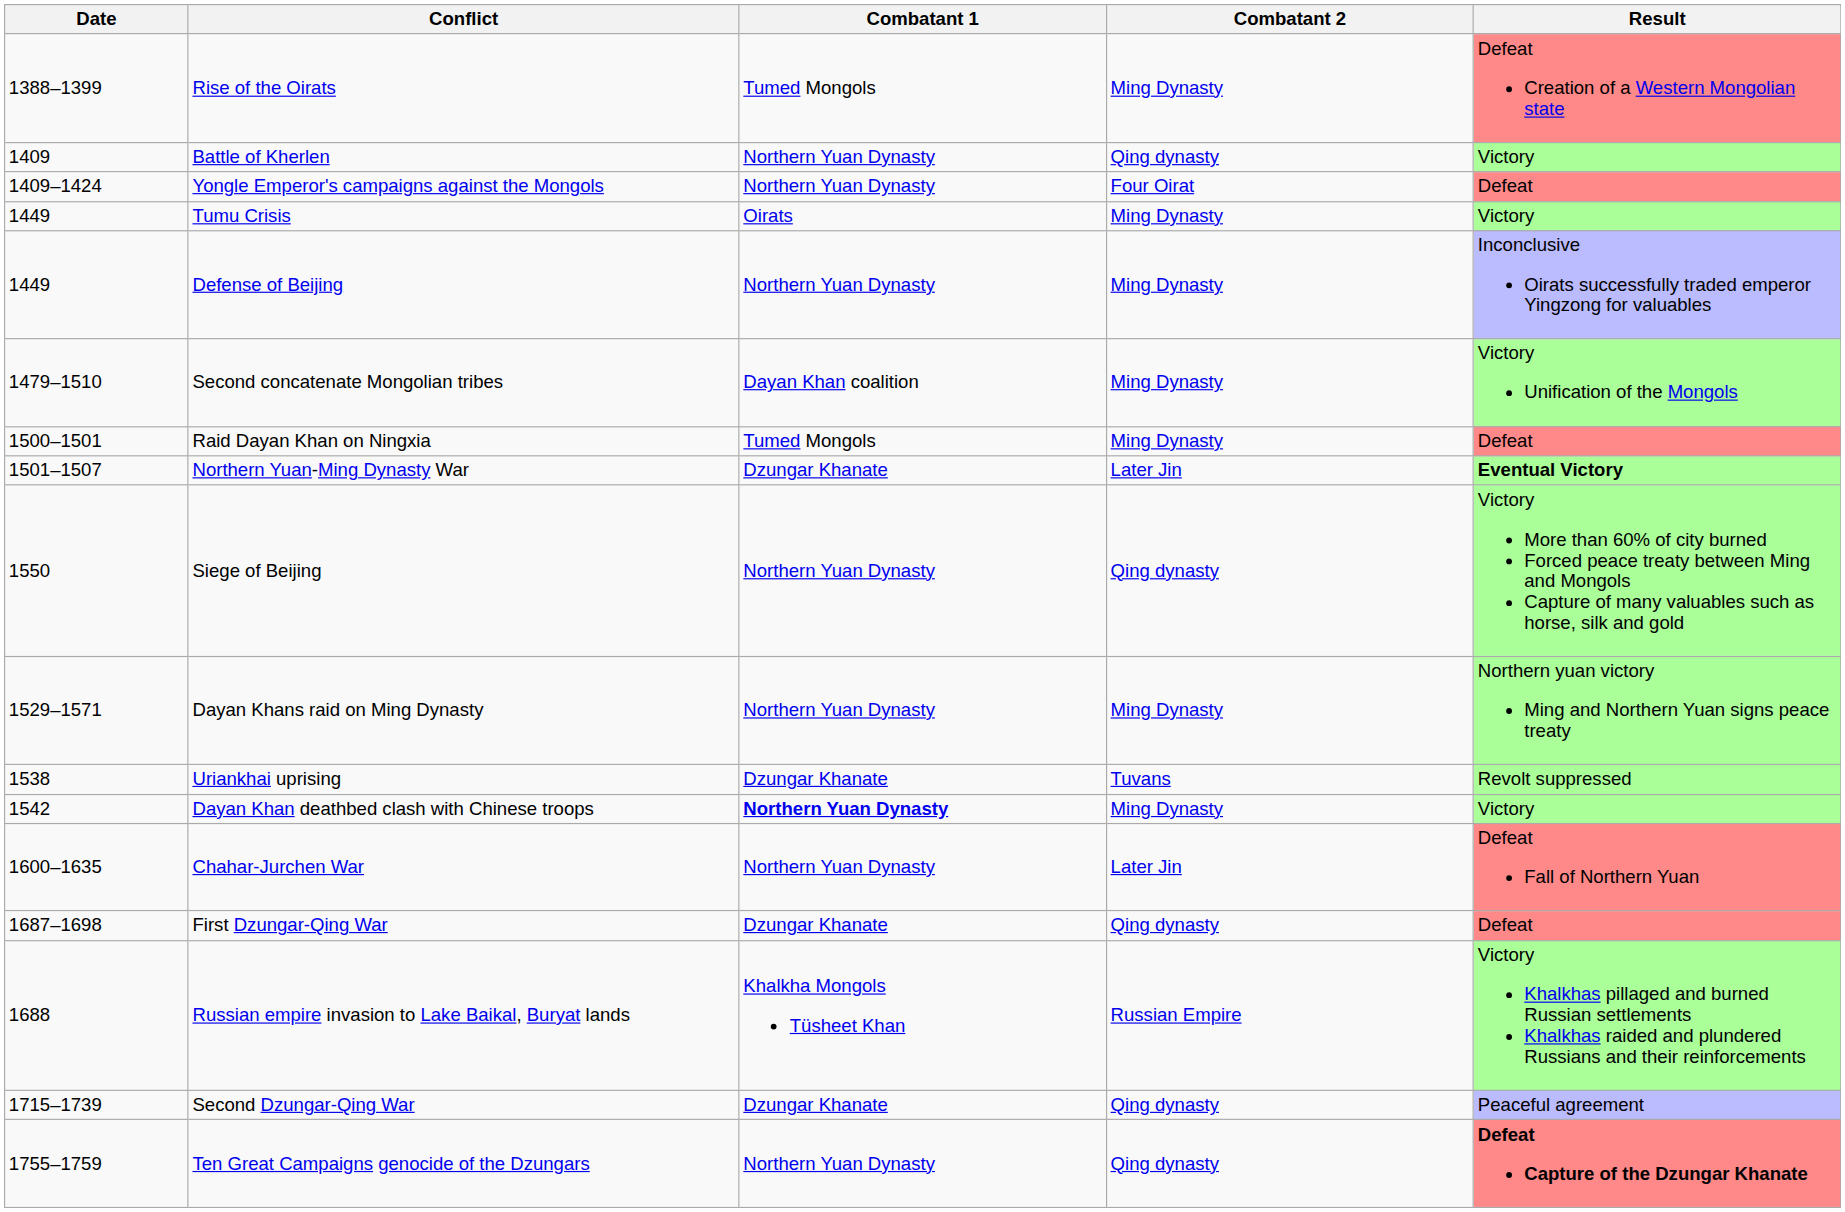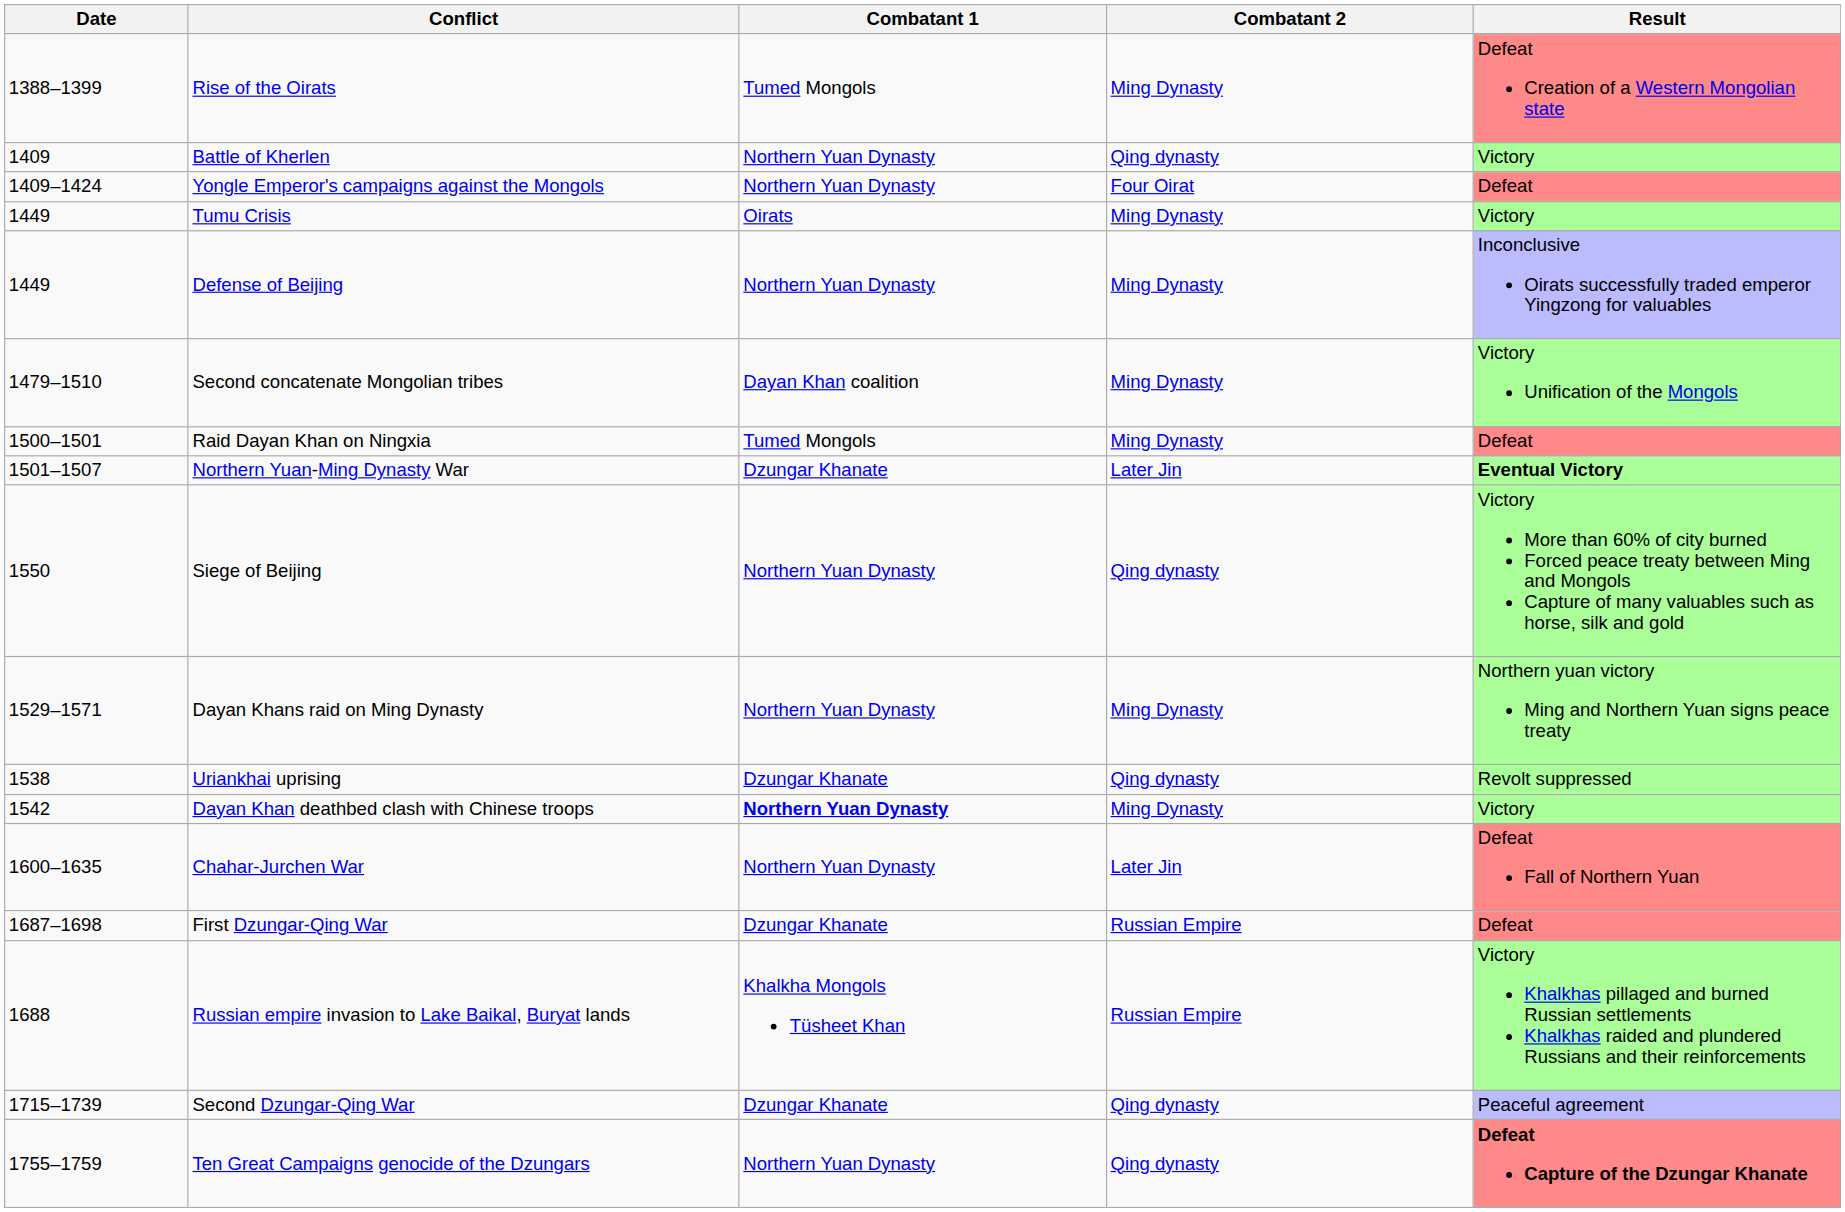 <table class="wikitable" width="100%">
 <tr>
 <th width="10%">Date</th>
 <th width="30%">Conflict</th>
 <th width="20%">Combatant 1</th>
 <th width="20%">Combatant 2</th>
 <th width="20%">Result</th>
 </tr>
 <tr>
 <td>1388–1399</td>
 <td><a href='#'>Rise of the Oirats</a></td>
 <td><a href='#'>Tumed</a> Mongols</td>
 <td><a href='#'>Ming Dynasty</a></td>
 <td style="background:#F88">Defeat<br><ul><li>Creation of a <a href='#'>Western Mongolian state</a></li></ul></td>
 </tr>
 <tr>
 <td>1409</td>
 <td><a href='#'>Battle of Kherlen</a></td>
 <td><a href='#'>Northern Yuan Dynasty</a></td>
 <td><a href='#'>Qing dynasty</a></td>
 <td style="background:#AF9">Victory</td>
 </tr>
 <tr>
 <td>1409–1424</td>
 <td><a href='#'>Yongle Emperor's campaigns against the Mongols</a></td>
 <td><a href='#'>Northern Yuan Dynasty</a></td>
 <td><a href='#'>Four Oirat</a></td>
 <td style="background:#F88">Defeat</td>
 </tr>
 <tr>
 <td>1449</td>
 <td><a href='#'>Tumu Crisis</a></td>
 <td><a href='#'>Oirats</a></td>
 <td><a href='#'>Ming Dynasty</a></td>
 <td style="background:#AF9">Victory</td>
 </tr>
 <tr>
 <td>1449</td>
 <td><a href='#'>Defense of Beijing</a></td>
 <td><a href='#'>Northern Yuan Dynasty</a></td>
 <td><a href='#'>Ming Dynasty</a></td>
 <td style="background:#BBF">Inconclusive<br><ul><li>Oirats successfully traded emperor Yingzong for valuables</li></ul></td>
 </tr>
 <tr>
 <td>1479–1510</td>
 <td>Second concatenate Mongolian tribes</td>
 <td><a href='#'>Dayan Khan</a> coalition</td>
 <td><a href='#'>Ming Dynasty</a></td>
 <td style="background:#AF9">Victory<br><ul><li>Unification of the <a href='#'>Mongols</a></li></ul></td>
 </tr>
 <tr>
 <td>1500–1501</td>
 <td>Raid Dayan Khan on Ningxia</td>
 <td><a href='#'>Tumed</a> Mongols</td>
 <td><a href='#'>Ming Dynasty</a></td>
 <td style="background:#F88">Defeat</td>
 </tr>
 <tr>
 <td>1501–1507</td>
 <td><a href='#'>Northern Yuan</a>-<a href='#'>Ming Dynasty</a> War</td>
 <td><a href='#'>Dzungar Khanate</a></td>
 <td><a href='#'>Later Jin</a></td>
 <td style="background:#AF9"><strong>Eventual Victory</strong></td>
 </tr>
 <tr>
 <td>1550</td>
 <td>Siege of Beijing</td>
 <td><a href='#'>Northern Yuan Dynasty</a></td>
 <td><a href='#'>Qing dynasty</a></td>
 <td style="background:#AF9">Victory<br><ul><li>More than 60% of city burned</li><li>Forced peace treaty between Ming and Mongols</li><li>Capture of many valuables such as horse, silk and gold</li></ul></td>
 </tr>
 <tr>
 <td>1529–1571</td>
 <td>Dayan Khans raid on Ming Dynasty</td>
 <td><a href='#'>Northern Yuan Dynasty</a></td>
 <td><a href='#'>Ming Dynasty</a></td>
 <td style="background:#AF9">Northern yuan victory<br><ul><li>Ming and Northern Yuan signs peace treaty</li></ul></td>
 </tr>
 <tr>
 <td>1538</td>
 <td><a href='#'>Uriankhai</a> uprising</td>
 <td><a href='#'>Dzungar Khanate</a></td>
-<td><a href='#'>Tuvans</a></td>
+<td><a href='#'>Qing dynasty</a></td>
 <td style="background:#AF9">Revolt suppressed</td>
 </tr>
 <tr>
 <td>1542</td>
 <td><a href='#'>Dayan Khan</a> deathbed clash with Chinese troops</td>
 <td><strong><a href='#'>Northern Yuan Dynasty</a></strong></td>
 <td><a href='#'>Ming Dynasty</a></td>
 <td style="background:#AF9">Victory</td>
 </tr>
 <tr>
 <td>1600–1635</td>
 <td><a href='#'>Chahar-Jurchen War</a></td>
 <td><a href='#'>Northern Yuan Dynasty</a></td>
 <td><a href='#'>Later Jin</a></td>
 <td style="background:#F88">Defeat<br><ul><li>Fall of Northern Yuan</li></ul></td>
 </tr>
 <tr>
 <td>1687–1698</td>
 <td>First <a href='#'>Dzungar-Qing War</a></td>
 <td><a href='#'>Dzungar Khanate</a></td>
-<td><a href='#'>Qing dynasty</a></td>
+<td><a href='#'>Russian Empire</a></td>
 <td style="background:#F88">Defeat</td>
 </tr>
 <tr>
 <td>1688</td>
 <td><a href='#'>Russian empire</a> invasion to <a href='#'>Lake Baikal</a>, <a href='#'>Buryat</a> lands</td>
 <td><a href='#'>Khalkha Mongols</a><br><ul><li><a href='#'>Tüsheet Khan</a></li></ul></td>
 <td><a href='#'>Russian Empire</a></td>
 <td style="background:#AF9">Victory<br><ul><li><a href='#'>Khalkhas</a> pillaged and burned Russian settlements</li><li><a href='#'>Khalkhas</a> raided and plundered Russians and their reinforcements</li></ul></td>
 </tr>
 <tr>
 <td>1715–1739</td>
 <td>Second <a href='#'>Dzungar-Qing War</a></td>
 <td><a href='#'>Dzungar Khanate</a></td>
 <td><a href='#'>Qing dynasty</a></td>
 <td style="background:#BBF">Peaceful agreement</td>
 </tr>
 <tr>
 <td>1755–1759</td>
 <td><a href='#'>Ten Great Campaigns</a> <a href='#'>genocide of the Dzungars</a></td>
 <td><a href='#'>Northern Yuan Dynasty</a></td>
 <td><a href='#'>Qing dynasty</a></td>
 <td style="background:#F88"><strong>Defeat<br><ul><li>Capture of the Dzungar Khanate</li></ul></strong></td>
 </tr>
 </table>
